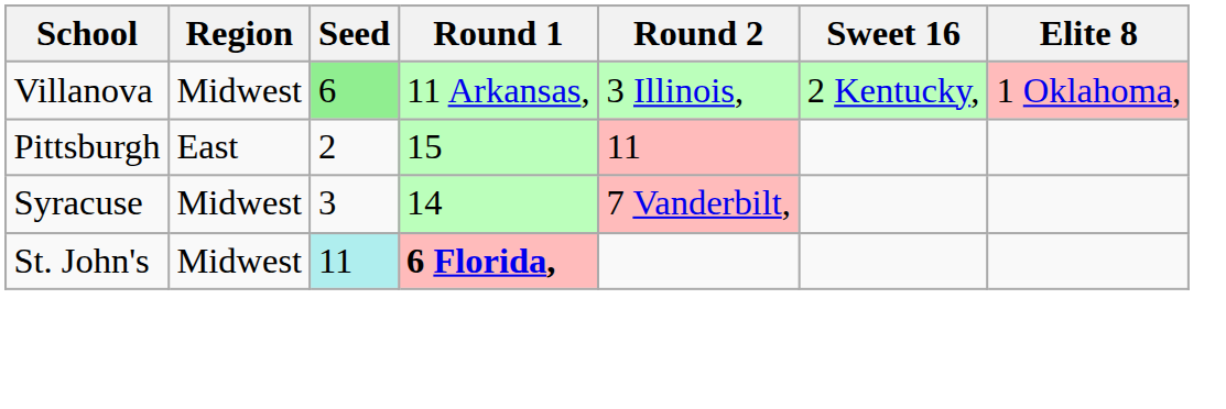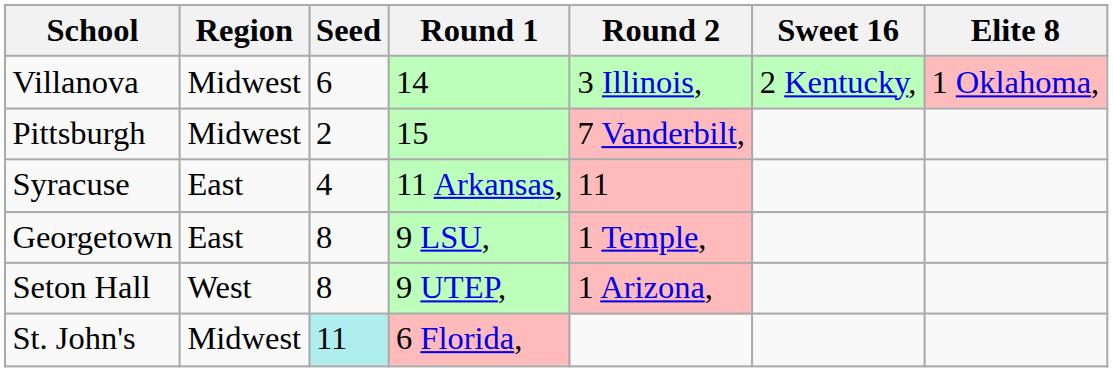 <table class="wikitable">
 <tr>
 <th>School</th>
 <th>Region</th>
 <th>Seed</th>
 <th>Round 1</th>
 <th>Round 2</th>
 <th>Sweet 16</th>
 <th>Elite 8</th>
 </tr>
 <tr>
 <td>Villanova</td>
 <td>Midwest</td>
-<td style="background: lightgreen;">6</td>
-<td style="background:#bfb;">11 <a href='#'>Arkansas</a>, </td>
+<td>6</td>
+<td style="background:#bfb;">14  </td>
 <td style="background:#bfb;">3 <a href='#'>Illinois</a>, </td>
 <td style="background:#bfb;">2 <a href='#'>Kentucky</a>, </td>
 <td style="background:#fbb;">1 <a href='#'>Oklahoma</a>, </td>
 </tr>
 <tr>
 <td>Pittsburgh</td>
-<td>East</td>
+<td>Midwest</td>
 <td>2</td>
 <td style="background:#bfb;">15  </td>
+<td style="background:#fbb;">7 <a href='#'>Vanderbilt</a>, </td>
+<td></td>
+<td></td>
+</tr>
+<tr>
+<td>Syracuse</td>
+<td>East</td>
+<td>4</td>
+<td style="background:#bfb;">11 <a href='#'>Arkansas</a>, </td>
 <td style="background:#fbb;">11  </td>
 <td></td>
 <td></td>
 </tr>
 <tr>
-<td>Syracuse</td>
-<td>Midwest</td>
-<td>3</td>
-<td style="background:#bfb;">14  </td>
-<td style="background:#fbb;">7 <a href='#'>Vanderbilt</a>, </td>
+<td>Georgetown</td>
+<td>East</td>
+<td>8</td>
+<td style="background:#bfb;">9 <a href='#'>LSU</a>, </td>
+<td style="background:#fbb;">1 <a href='#'>Temple</a>, </td>
+<td></td>
+<td></td>
+</tr>
+<tr>
+<td>Seton Hall</td>
+<td>West</td>
+<td>8</td>
+<td style="background:#bfb;">9 <a href='#'>UTEP</a>, </td>
+<td style="background:#fbb;">1 <a href='#'>Arizona</a>, </td>
 <td></td>
 <td></td>
 </tr>
 <tr>
 <td>St. John's</td>
 <td>Midwest</td>
 <td style="background: paleturquoise;">11</td>
-<td style="background:#fbb;"><strong>6 <a href='#'>Florida</a>, </strong></td>
+<td style="background:#fbb;">6 <a href='#'>Florida</a>, </td>
 <td></td>
 <td></td>
 <td></td>
 </tr>
 </table>
